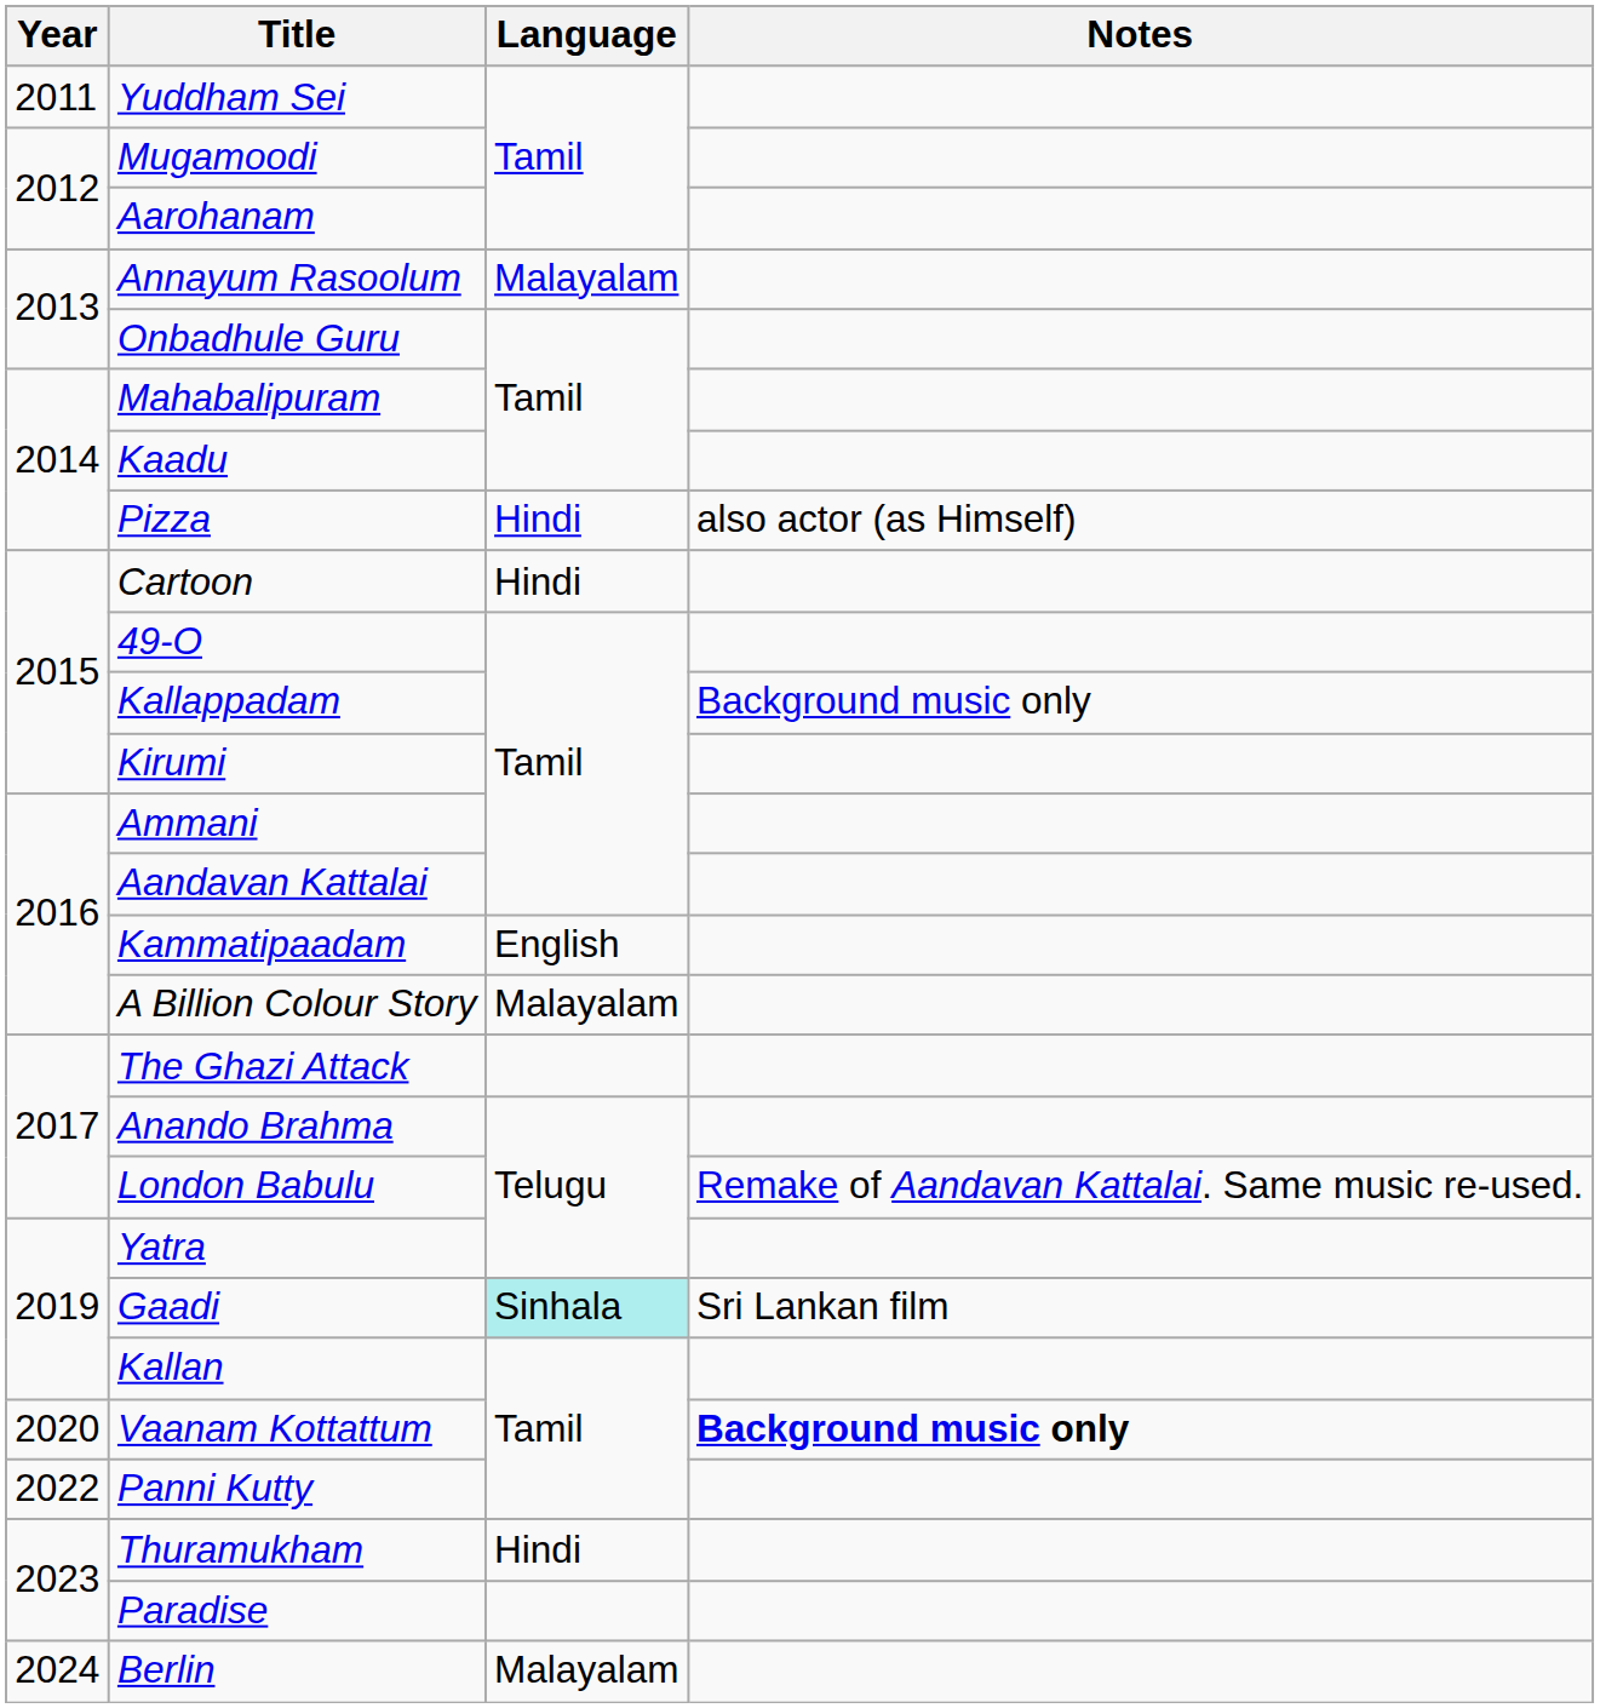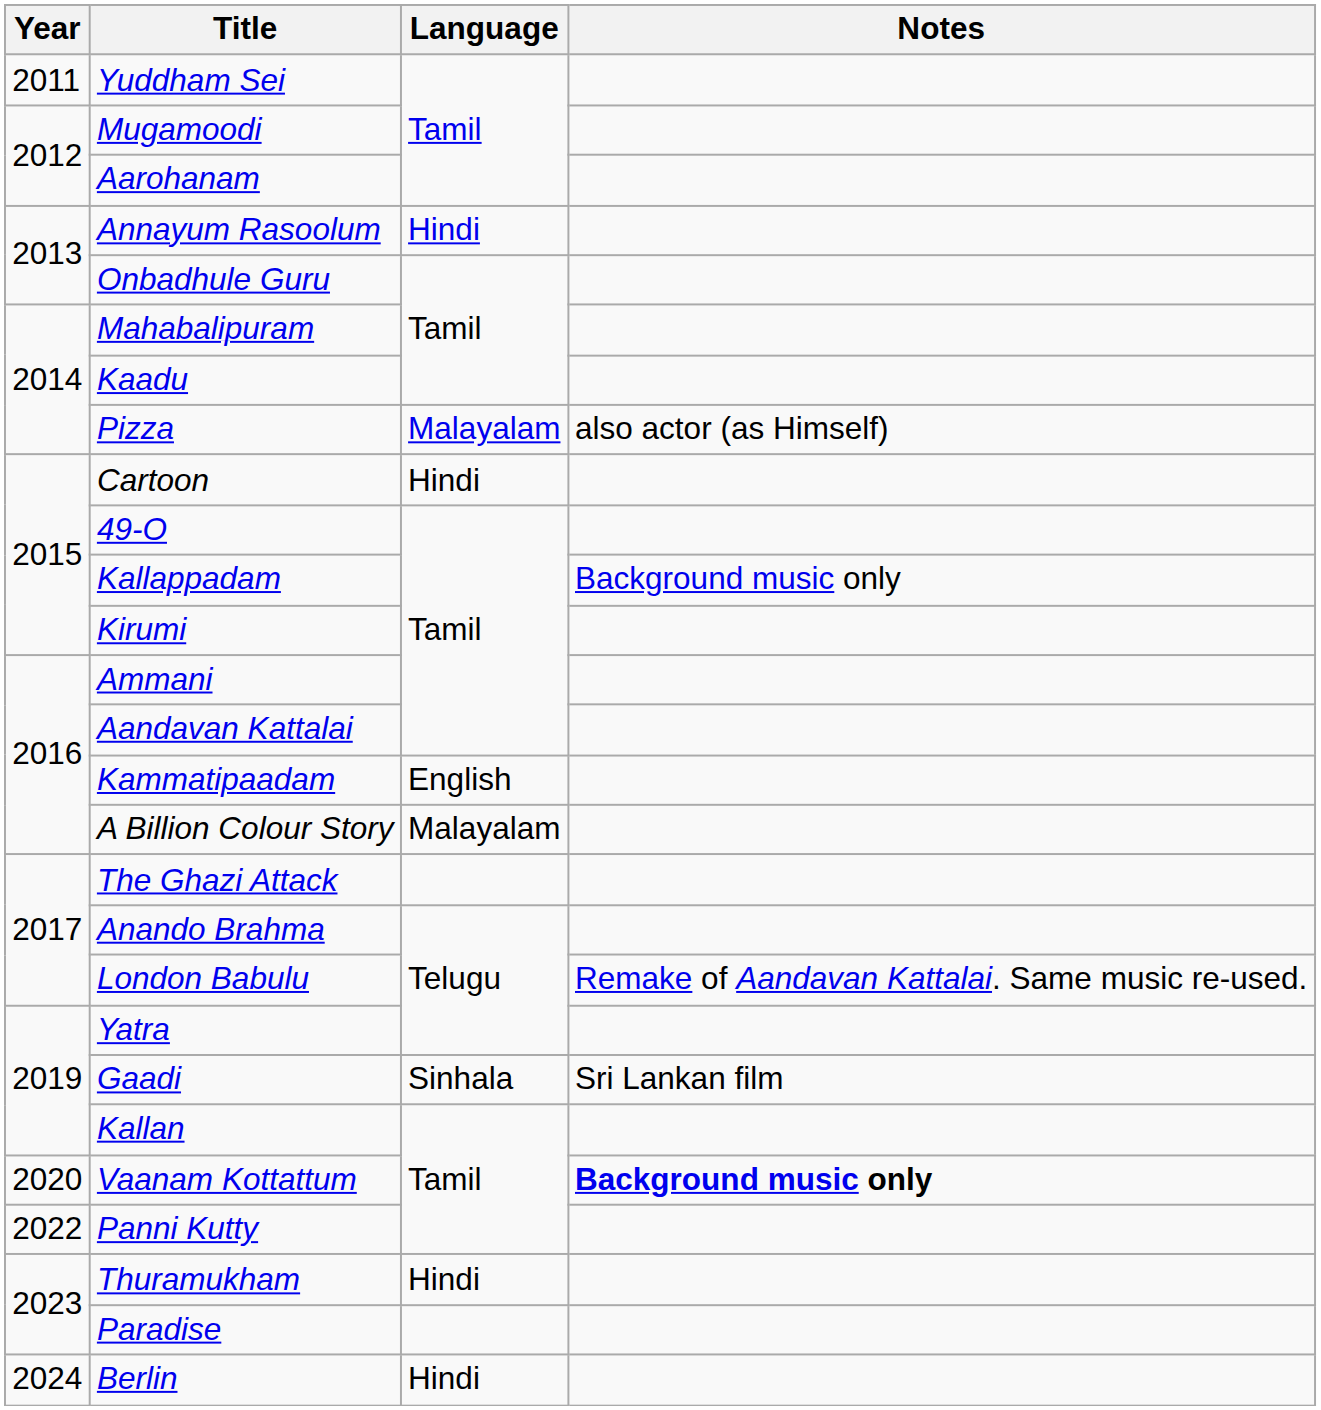 <table class="wikitable sortable">
 <tr>
 <th scope="col">Year</th>
 <th scope="col">Title</th>
 <th scope="col">Language</th>
 <th class="unsortable" scope="col">Notes</th>
 </tr>
 <tr>
 <td>2011</td>
 <td><em><a href='#'>Yuddham Sei</a></em></td>
 <td rowspan="3"><a href='#'>Tamil</a></td>
 <td></td>
 </tr>
 <tr>
 <td rowspan="2">2012</td>
 <td><em><a href='#'>Mugamoodi</a></em></td>
 <td></td>
 </tr>
 <tr>
 <td><em><a href='#'>Aarohanam</a></em></td>
 <td></td>
 </tr>
 <tr>
 <td rowspan="2">2013</td>
 <td><em><a href='#'>Annayum Rasoolum</a></em></td>
-<td><a href='#'>Malayalam</a></td>
+<td><a href='#'>Hindi</a></td>
 <td></td>
 </tr>
 <tr>
 <td><em><a href='#'>Onbadhule Guru</a></em></td>
 <td rowspan="3">Tamil</td>
 <td></td>
 </tr>
 <tr>
 <td rowspan="3">2014</td>
 <td><em><a href='#'>Mahabalipuram</a></em></td>
 <td></td>
 </tr>
 <tr>
 <td><em><a href='#'>Kaadu</a></em></td>
 </tr>
 <tr>
 <td><em><a href='#'>Pizza</a></em></td>
-<td><a href='#'>Hindi</a></td>
+<td><a href='#'>Malayalam</a></td>
 <td>also actor (as Himself)</td>
 </tr>
 <tr>
 <td rowspan="4">2015</td>
 <td><em>Cartoon</em></td>
 <td>Hindi</td>
 <td></td>
 </tr>
 <tr>
 <td><em><a href='#'>49-O</a></em></td>
 <td rowspan="5">Tamil</td>
 <td></td>
 </tr>
 <tr>
 <td><em><a href='#'>Kallappadam</a></em></td>
 <td><a href='#'>Background music</a> only</td>
 </tr>
 <tr>
 <td><em><a href='#'>Kirumi</a></em></td>
 <td></td>
 </tr>
 <tr>
 <td rowspan="4">2016</td>
 <td><em><a href='#'>Ammani</a></em></td>
 <td></td>
 </tr>
 <tr>
 <td><em><a href='#'>Aandavan Kattalai</a></em></td>
 </tr>
 <tr>
 <td><em><a href='#'>Kammatipaadam</a></em></td>
 <td>English</td>
 <td></td>
 </tr>
 <tr>
 <td><em>A Billion Colour Story</em></td>
 <td>Malayalam</td>
 <td></td>
 </tr>
 <tr>
 <td rowspan="3">2017</td>
 <td><em><a href='#'>The Ghazi Attack</a></em></td>
 <td></td>
 <td></td>
 </tr>
 <tr>
 <td><em><a href='#'>Anando Brahma</a></em></td>
 <td rowspan="3">Telugu</td>
 <td></td>
 </tr>
 <tr>
 <td><em><a href='#'>London Babulu</a></em></td>
 <td><a href='#'>Remake</a> of <em><a href='#'>Aandavan Kattalai</a></em>. Same music re-used.</td>
 </tr>
 <tr>
 <td rowspan="3">2019</td>
 <td><em><a href='#'>Yatra</a></em></td>
 <td></td>
 </tr>
 <tr>
 <td><em><a href='#'>Gaadi</a></em></td>
-<td style="background: paleturquoise;">Sinhala</td>
+<td>Sinhala</td>
 <td>Sri Lankan film</td>
 </tr>
 <tr>
 <td><em><a href='#'>Kallan</a></em></td>
 <td rowspan="3">Tamil</td>
 </tr>
 <tr>
 <td>2020</td>
 <td><em><a href='#'>Vaanam Kottattum</a></em></td>
 <td><strong><a href='#'>Background music</a> only</strong></td>
 </tr>
 <tr>
 <td>2022</td>
 <td><em><a href='#'>Panni Kutty</a></em></td>
 <td></td>
 </tr>
 <tr>
 <td rowspan="2">2023</td>
 <td><em><a href='#'>Thuramukham</a></em></td>
 <td>Hindi</td>
 <td></td>
 </tr>
 <tr>
 <td><em><a href='#'>Paradise</a></em></td>
 <td></td>
 <td></td>
 </tr>
 <tr>
 <td>2024</td>
 <td><em><a href='#'>Berlin</a></em></td>
-<td>Malayalam</td>
+<td>Hindi</td>
 <td></td>
 </tr>
 </table>
